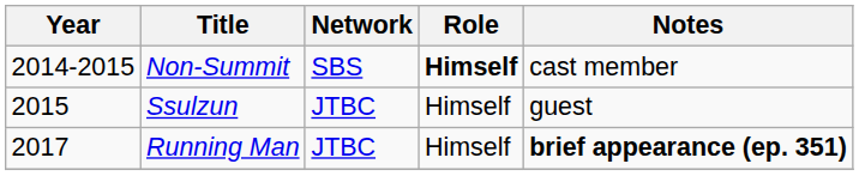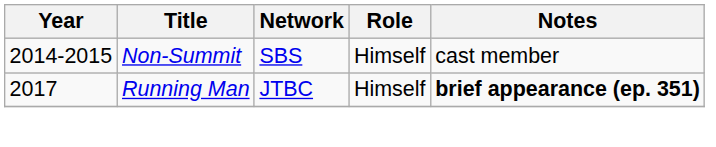 <table class="wikitable sortable">
 <tr>
 <th>Year</th>
 <th>Title</th>
 <th>Network</th>
 <th>Role</th>
 <th>Notes</th>
 </tr>
 <tr>
 <td>2014-2015</td>
 <td><em><a href='#'>Non-Summit</a></em></td>
 <td><a href='#'>SBS</a></td>
-<td><strong>Himself</strong></td>
+<td>Himself</td>
 <td>cast member</td>
-</tr>
-<tr>
-<td>2015</td>
-<td><em><a href='#'>Ssulzun</a></em></td>
-<td><a href='#'>JTBC</a></td>
-<td>Himself</td>
-<td>guest</td>
 </tr>
 <tr>
 <td>2017</td>
 <td><em><a href='#'>Running Man</a></em></td>
 <td><a href='#'>JTBC</a></td>
 <td>Himself</td>
 <td><strong>brief appearance (ep. 351)</strong></td>
 </tr>
 <tr>
 </tr>
 </table>
